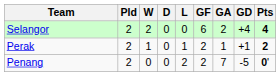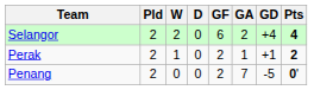 <table class="wikitable" style="text-align: center;">
 <tr>
 <th width=165>Team</th>
 <th width=20>Pld</th>
 <th width=20>W</th>
 <th width=20>D</th>
-<th width=20>L</th>
 <th width=20>GF</th>
 <th width=20>GA</th>
 <th width=20>GD</th>
 <th width=20>Pts</th>
 </tr>
 <tr style="background: #ccffcc;">
 <td align=left><a href='#'>Selangor</a></td>
 <td>2</td>
 <td>2</td>
-<td>0</td>
 <td>0</td>
 <td>6</td>
 <td>2</td>
 <td>+4</td>
 <td><strong>4</strong></td>
 </tr>
 <tr>
 <td align=left><a href='#'>Perak</a></td>
 <td>2</td>
 <td>1</td>
 <td>0</td>
-<td>1</td>
 <td>2</td>
 <td>1</td>
 <td>+1</td>
 <td><strong>2</strong></td>
 </tr>
 <tr>
 <td align=left><a href='#'>Penang</a></td>
 <td>2</td>
 <td>0</td>
 <td>0</td>
 <td>2</td>
-<td>2</td>
 <td>7</td>
 <td>-5</td>
 <td><strong>0</strong>'</td>
 </tr>
 </table>
